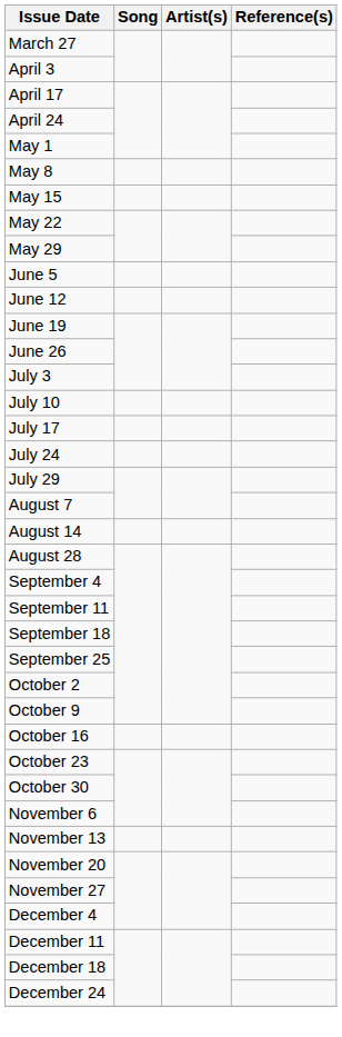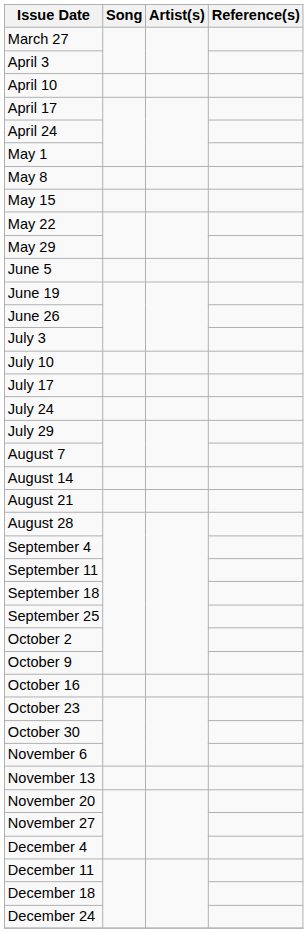 <table class="wikitable">
 <tr>
 <th style="text-align: center;">Issue Date</th>
 <th style="text-align: center;">Song</th>
 <th style="text-align: center;">Artist(s)</th>
 <th style="text-align: center;">Reference(s)</th>
 </tr>
 <tr>
 <td>March 27</td>
 <td rowspan=2></td>
 <td rowspan=2></td>
 <td></td>
 </tr>
 <tr>
 <td>April 3</td>
+<td></td>
+</tr>
+<tr>
+<td>April 10</td>
+<td></td>
+<td></td>
 <td></td>
 </tr>
 <tr>
 <td>April 17</td>
 <td rowspan=3></td>
 <td rowspan=3></td>
 <td></td>
 </tr>
 <tr>
 <td>April 24</td>
 <td></td>
 </tr>
 <tr>
 <td>May 1</td>
 <td></td>
 </tr>
 <tr>
 <td>May 8</td>
 <td></td>
 <td></td>
 <td></td>
 </tr>
 <tr>
 <td>May 15</td>
 <td></td>
 <td></td>
 <td></td>
 </tr>
 <tr>
 <td>May 22</td>
 <td rowspan=2></td>
 <td rowspan=2></td>
 <td></td>
 </tr>
 <tr>
 <td>May 29</td>
 <td></td>
 </tr>
 <tr>
 <td>June 5</td>
-<td></td>
-<td></td>
-<td></td>
-</tr>
-<tr>
-<td>June 12</td>
 <td></td>
 <td></td>
 <td></td>
 </tr>
 <tr>
 <td>June 19</td>
 <td rowspan=3></td>
 <td rowspan=3></td>
 <td></td>
 </tr>
 <tr>
 <td>June 26</td>
 <td></td>
 </tr>
 <tr>
 <td>July 3</td>
 <td></td>
 </tr>
 <tr>
 <td>July 10</td>
 <td></td>
 <td></td>
 <td></td>
 </tr>
 <tr>
 <td>July 17</td>
 <td></td>
 <td></td>
 <td></td>
 </tr>
 <tr>
 <td>July 24</td>
 <td></td>
 <td></td>
 <td></td>
 </tr>
 <tr>
 <td>July 29</td>
 <td rowspan=2></td>
 <td rowspan=2></td>
 <td></td>
 </tr>
 <tr>
 <td>August 7</td>
 <td></td>
 </tr>
 <tr>
 <td>August 14</td>
+<td></td>
+<td></td>
+<td></td>
+</tr>
+<tr>
+<td>August 21</td>
 <td></td>
 <td></td>
 <td></td>
 </tr>
 <tr>
 <td>August 28</td>
 <td rowspan=7></td>
 <td rowspan=7></td>
 <td></td>
 </tr>
 <tr>
 <td>September 4</td>
 <td></td>
 </tr>
 <tr>
 <td>September 11</td>
 <td></td>
 </tr>
 <tr>
 <td>September 18</td>
 <td></td>
 </tr>
 <tr>
 <td>September 25</td>
 <td></td>
 </tr>
 <tr>
 <td>October 2</td>
 <td></td>
 </tr>
 <tr>
 <td>October 9</td>
 <td></td>
 </tr>
 <tr>
 <td>October 16</td>
 <td></td>
 <td></td>
 <td></td>
 </tr>
 <tr>
 <td>October 23</td>
 <td rowspan=3></td>
 <td rowspan=3></td>
 <td></td>
 </tr>
 <tr>
 <td>October 30</td>
 <td></td>
 </tr>
 <tr>
 <td>November 6</td>
 <td></td>
 </tr>
 <tr>
 <td>November 13</td>
 <td></td>
 <td></td>
 <td></td>
 </tr>
 <tr>
 <td>November 20</td>
 <td rowspan=3></td>
 <td rowspan=3></td>
 <td></td>
 </tr>
 <tr>
 <td>November 27</td>
 <td></td>
 </tr>
 <tr>
 <td>December 4</td>
 <td></td>
 </tr>
 <tr>
 <td>December 11</td>
 <td rowspan=3></td>
 <td rowspan=3></td>
 <td></td>
 </tr>
 <tr>
 <td>December 18</td>
 <td></td>
 </tr>
 <tr>
 <td>December 24</td>
 <td></td>
 </tr>
 <tr>
 </tr>
 </table>
